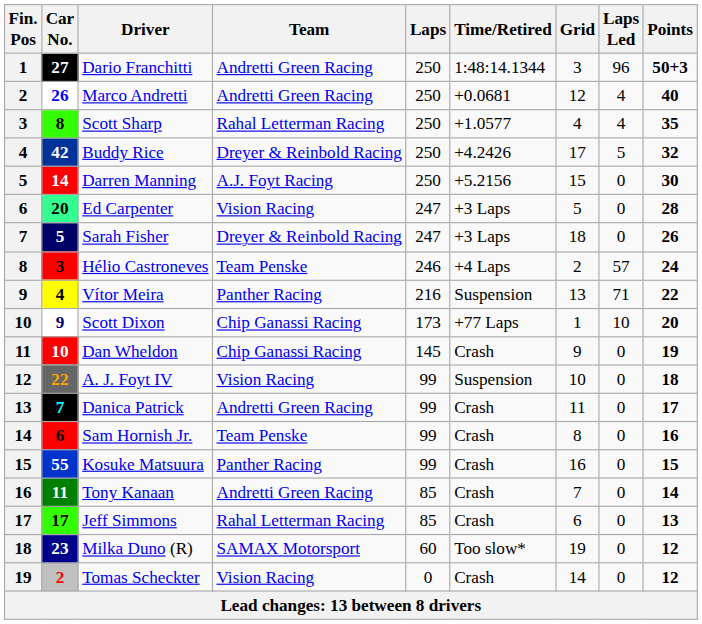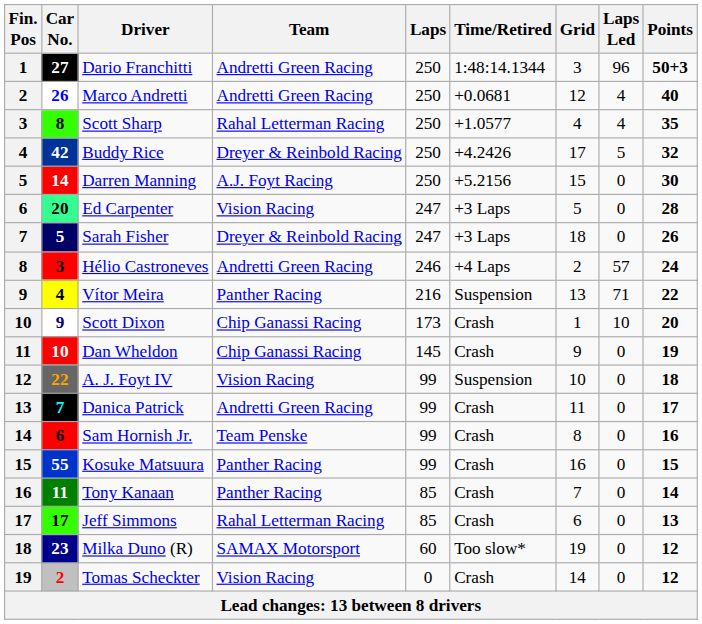 <table class="wikitable" style="font-size:95%;">
 <tr>
 <th>Fin.<br>Pos</th>
 <th>Car<br>No.</th>
 <th>Driver</th>
 <th>Team</th>
 <th>Laps</th>
 <th>Time/Retired</th>
 <th>Grid</th>
 <th>Laps<br>Led</th>
 <th>Points</th>
 </tr>
 <tr>
 <th>1</th>
 <td align=center style="background:#000000; color:white;" align=center><strong>27</strong></td>
 <td> <a href='#'>Dario Franchitti</a></td>
 <td><a href='#'>Andretti Green Racing</a></td>
 <td align=center>250</td>
 <td align=left>1:48:14.1344</td>
 <td align=center>3</td>
 <td align=center>96</td>
 <td align=center><strong>50+3</strong></td>
 </tr>
 <tr>
 <th>2</th>
 <td align=center style="background:white; color:blue;"  align=center><strong>26</strong></td>
 <td> <a href='#'>Marco Andretti</a></td>
 <td><a href='#'>Andretti Green Racing</a></td>
 <td align=center>250</td>
 <td align=left>+0.0681</td>
 <td align=center>12</td>
 <td align=center>4</td>
 <td align=center><strong>40</strong></td>
 </tr>
 <tr>
 <th>3</th>
 <td align=center style="background:#33ff00; color:Black;" align=center><strong>8</strong></td>
 <td> <a href='#'>Scott Sharp</a></td>
 <td><a href='#'>Rahal Letterman Racing</a></td>
 <td align=center>250</td>
 <td align=left>+1.0577</td>
 <td align=center>4</td>
 <td align=center>4</td>
 <td align=center><strong>35</strong></td>
 </tr>
 <tr>
 <th>4</th>
 <td align=center style="background:#003399; color:White;" align=center><strong>42</strong></td>
 <td> <a href='#'>Buddy Rice</a></td>
 <td><a href='#'>Dreyer & Reinbold Racing</a></td>
 <td align=center>250</td>
 <td align=left>+4.2426</td>
 <td align=center>17</td>
 <td align=center>5</td>
 <td align=center><strong>32</strong></td>
 </tr>
 <tr>
 <th>5</th>
 <td align=center style="background:red; color:White;" align=center><strong>14</strong></td>
 <td> <a href='#'>Darren Manning</a></td>
 <td><a href='#'>A.J. Foyt Racing</a></td>
 <td align=center>250</td>
 <td align=left>+5.2156</td>
 <td align=center>15</td>
 <td align=center>0</td>
 <td align=center><strong>30</strong></td>
 </tr>
 <tr>
 <th>6</th>
 <td style="background:#33ff90; color:Black;" align=center><strong>20</strong></td>
 <td> <a href='#'>Ed Carpenter</a></td>
 <td><a href='#'>Vision Racing</a></td>
 <td align=center>247</td>
 <td align=left>+3 Laps</td>
 <td align=center>5</td>
 <td align=center>0</td>
 <td align=center><strong>28</strong></td>
 </tr>
 <tr>
 <th>7</th>
 <td align=center style="background:#000066; color:White;" align=center><strong>5</strong></td>
 <td> <a href='#'>Sarah Fisher</a></td>
 <td><a href='#'>Dreyer & Reinbold Racing</a></td>
 <td align=center>247</td>
 <td align=left>+3 Laps</td>
 <td align=center>18</td>
 <td align=center>0</td>
 <td align=center><strong>26</strong></td>
 </tr>
 <tr>
 <th>8</th>
 <td align=center style="background:#ff0000; color:Black;" align=center><strong>3</strong></td>
 <td> <a href='#'>Hélio Castroneves</a></td>
-<td><a href='#'>Team Penske</a></td>
+<td><a href='#'>Andretti Green Racing</a></td>
 <td align=center>246</td>
 <td align=left>+4 Laps</td>
 <td align=center>2</td>
 <td align=center>57</td>
 <td align=center><strong>24</strong></td>
 </tr>
 <tr>
 <th>9</th>
 <td align=center style="background:#ffff00; color:Black;" align=center><strong>4</strong></td>
 <td> <a href='#'>Vítor Meira</a></td>
 <td><a href='#'>Panther Racing</a></td>
 <td align=center>216</td>
 <td align=left>Suspension</td>
 <td align=center>13</td>
 <td align=center>71</td>
 <td align=center><strong>22</strong></td>
 </tr>
 <tr>
 <th>10</th>
 <td align=center style="background:white; color:navy;" align=center><strong>9</strong></td>
 <td> <a href='#'>Scott Dixon</a></td>
 <td><a href='#'>Chip Ganassi Racing</a></td>
 <td align=center>173</td>
-<td align=left>+77 Laps</td>
+<td align=left>Crash</td>
 <td align=center>1</td>
 <td align=center>10</td>
 <td align=center><strong>20</strong></td>
 </tr>
 <tr>
 <th>11</th>
 <td align=center style="background:red; color:white;" align=center><strong>10</strong></td>
 <td> <a href='#'>Dan Wheldon</a></td>
 <td><a href='#'>Chip Ganassi Racing</a></td>
 <td align=center>145</td>
 <td align=left>Crash</td>
 <td align=center>9</td>
 <td align=center>0</td>
 <td align=center><strong>19</strong></td>
 </tr>
 <tr>
 <th>12</th>
 <td align=center style="background:#666666; color:Orange;" align=center><strong>22</strong></td>
 <td> <a href='#'>A. J. Foyt IV</a></td>
 <td><a href='#'>Vision Racing</a></td>
 <td align=center>99</td>
 <td align=left>Suspension</td>
 <td align=center>10</td>
 <td align=center>0</td>
 <td align=center><strong>18</strong></td>
 </tr>
 <tr>
 <th>13</th>
 <td align=center style="background:#000000; color:aqua;" align=center><strong>7</strong></td>
 <td> <a href='#'>Danica Patrick</a></td>
 <td><a href='#'>Andretti Green Racing</a></td>
 <td align=center>99</td>
 <td align=left>Crash</td>
 <td align=center>11</td>
 <td align=center>0</td>
 <td align=center><strong>17</strong></td>
 </tr>
 <tr>
 <th>14</th>
 <td align=center style="background:#ff0000; color:Black;" align=center><strong>6</strong></td>
 <td> <a href='#'>Sam Hornish Jr.</a></td>
 <td><a href='#'>Team Penske</a></td>
 <td align=center>99</td>
 <td align=left>Crash</td>
 <td align=center>8</td>
 <td align=center>0</td>
 <td align=center><strong>16</strong></td>
 </tr>
 <tr>
 <th>15</th>
 <td align=center style="background:#0033cc; color:White;" align=center><strong>55</strong></td>
 <td> <a href='#'>Kosuke Matsuura</a></td>
 <td><a href='#'>Panther Racing</a></td>
 <td align=center>99</td>
 <td align=left>Crash</td>
 <td align=center>16</td>
 <td align=center>0</td>
 <td align=center><strong>15</strong></td>
 </tr>
 <tr>
 <th>16</th>
 <td align=center style="background:green; color:white;" align=center><strong>11</strong></td>
 <td> <a href='#'>Tony Kanaan</a></td>
-<td><a href='#'>Andretti Green Racing</a></td>
+<td><a href='#'>Panther Racing</a></td>
 <td align=center>85</td>
 <td align=left>Crash</td>
 <td align=center>7</td>
 <td align=center>0</td>
 <td align=center><strong>14</strong></td>
 </tr>
 <tr>
 <th>17</th>
 <td align=center style="background:#33ff00; color:Black;" align=center><strong>17</strong></td>
 <td> <a href='#'>Jeff Simmons</a></td>
 <td><a href='#'>Rahal Letterman Racing</a></td>
 <td align=center>85</td>
 <td align=left>Crash</td>
 <td align=center>6</td>
 <td align=center>0</td>
 <td align=center><strong>13</strong></td>
 </tr>
 <tr>
 <th>18</th>
 <td align=center style="background:#00008B; color:White;" align=center><strong>23</strong></td>
 <td> <a href='#'>Milka Duno</a> (R)</td>
 <td><a href='#'>SAMAX Motorsport</a></td>
 <td align=center>60</td>
 <td align=left>Too slow*</td>
 <td align=center>19</td>
 <td align=center>0</td>
 <td align=center><strong>12</strong></td>
 </tr>
 <tr>
 <th>19</th>
 <td align=center style="background:#C0C0C0; color:Red;"  align=center><strong>2</strong></td>
 <td> <a href='#'>Tomas Scheckter</a></td>
 <td><a href='#'>Vision Racing</a></td>
 <td align=center>0</td>
 <td align=left>Crash</td>
 <td align=center>14</td>
 <td align=center>0</td>
 <td align=center><strong>12</strong></td>
 </tr>
 <tr>
 <th colspan=9>Lead changes: 13 between 8 drivers</th>
 </tr>
 </table>
